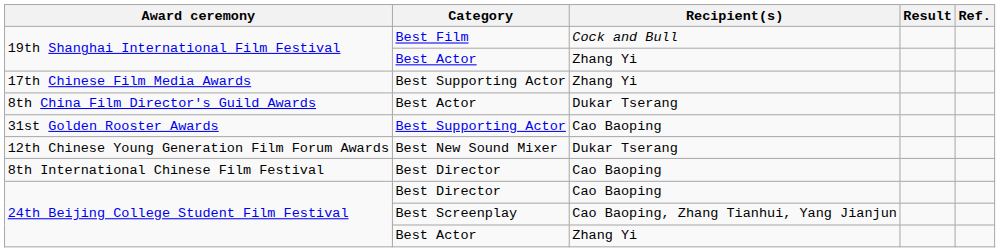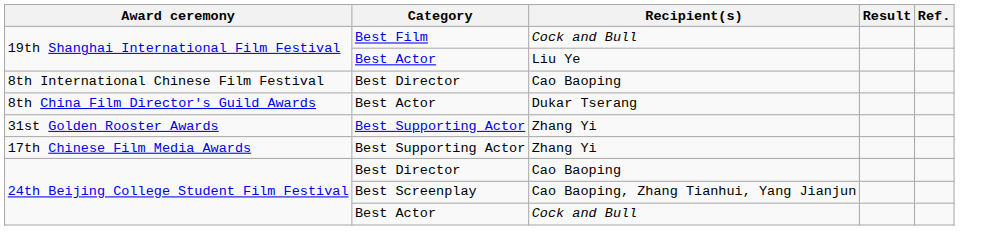 <table class="wikitable sortable">
 <tr>
 <th>Award ceremony</th>
 <th>Category</th>
 <th>Recipient(s)</th>
 <th>Result</th>
 <th>Ref.</th>
 </tr>
 <tr>
 <td rowspan=2>19th <a href='#'>Shanghai International Film Festival</a></td>
 <td><a href='#'>Best Film</a></td>
 <td><em>Cock and Bull</em></td>
 <td></td>
 <td></td>
 </tr>
 <tr>
 <td><a href='#'>Best Actor</a></td>
-<td>Zhang Yi</td>
+<td>Liu Ye</td>
 <td></td>
 <td></td>
 </tr>
 <tr>
-<td rowspan=1>17th <a href='#'>Chinese Film Media Awards</a></td>
-<td>Best Supporting Actor</td>
-<td>Zhang Yi</td>
+<td>8th International Chinese Film Festival</td>
+<td>Best Director</td>
+<td>Cao Baoping</td>
 <td></td>
-<td rowspan=1></td>
+<td></td>
 </tr>
 <tr>
 <td>8th <a href='#'>China Film Director's Guild Awards</a></td>
 <td>Best Actor</td>
 <td>Dukar Tserang</td>
 <td></td>
 <td></td>
 </tr>
 <tr>
 <td>31st <a href='#'>Golden Rooster Awards</a></td>
 <td><a href='#'>Best Supporting Actor</a></td>
-<td>Cao Baoping</td>
+<td>Zhang Yi</td>
 <td></td>
 <td></td>
 </tr>
 <tr>
-<td>12th Chinese Young Generation Film Forum Awards</td>
-<td>Best New Sound Mixer</td>
-<td>Dukar Tserang</td>
+<td rowspan=1>17th <a href='#'>Chinese Film Media Awards</a></td>
+<td>Best Supporting Actor</td>
+<td>Zhang Yi</td>
 <td></td>
-<td></td>
-</tr>
-<tr>
-<td>8th International Chinese Film Festival</td>
-<td>Best Director</td>
-<td>Cao Baoping</td>
-<td></td>
-<td></td>
+<td rowspan=1></td>
 </tr>
 <tr>
 <td rowspan=3><a href='#'>24th Beijing College Student Film Festival</a></td>
 <td>Best Director</td>
 <td>Cao Baoping</td>
 <td></td>
 <td></td>
 </tr>
 <tr>
 <td>Best Screenplay</td>
 <td>Cao Baoping, Zhang Tianhui, Yang Jianjun</td>
 <td></td>
 <td></td>
 </tr>
 <tr>
 <td>Best Actor</td>
-<td>Zhang Yi</td>
+<td><em>Cock and Bull</em></td>
 <td></td>
 <td></td>
 </tr>
 </table>
